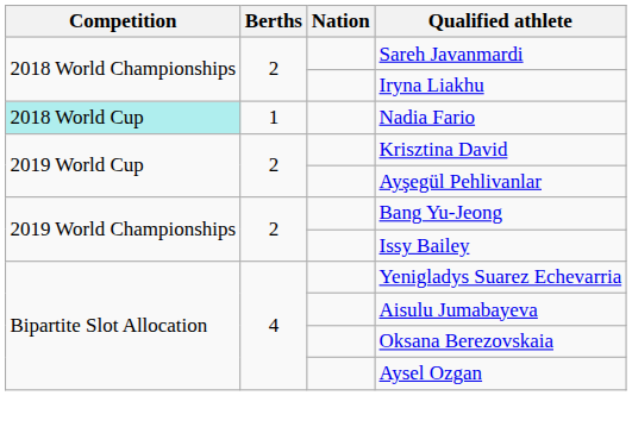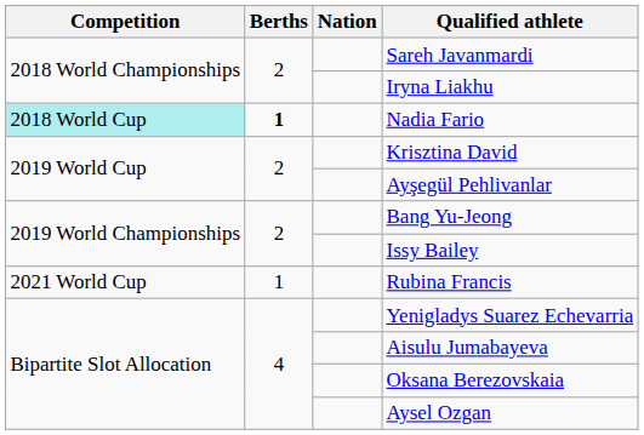 <table class="wikitable">
 <tr>
 <th>Competition</th>
 <th>Berths</th>
 <th>Nation</th>
 <th>Qualified athlete</th>
 </tr>
 <tr>
 <td rowspan=2>2018 World Championships</td>
 <td align=center rowspan=2>2</td>
 <td></td>
 <td><a href='#'>Sareh Javanmardi</a></td>
 </tr>
 <tr>
 <td></td>
 <td><a href='#'>Iryna Liakhu</a></td>
 </tr>
 <tr>
 <td style="background: paleturquoise;">2018 World Cup</td>
-<td align=center>1</td>
+<td align=center><strong>1</strong></td>
 <td></td>
 <td><a href='#'>Nadia Fario</a></td>
 </tr>
 <tr>
 <td rowspan=2>2019 World Cup</td>
 <td align=center rowspan=2>2</td>
 <td></td>
 <td><a href='#'>Krisztina David</a></td>
 </tr>
 <tr>
 <td></td>
 <td><a href='#'>Ayşegül Pehlivanlar</a></td>
 </tr>
 <tr>
 <td rowspan=2>2019 World Championships</td>
 <td align=center rowspan=2>2</td>
 <td></td>
 <td><a href='#'>Bang Yu-Jeong</a></td>
 </tr>
 <tr>
 <td></td>
 <td><a href='#'>Issy Bailey</a></td>
 </tr>
 <tr>
+<td>2021 World Cup</td>
+<td align=center>1</td>
+<td></td>
+<td><a href='#'>Rubina Francis</a></td>
+</tr>
+<tr>
 <td rowspan=4>Bipartite Slot Allocation</td>
 <td align=center rowspan=4>4</td>
 <td></td>
 <td><a href='#'>Yenigladys Suarez Echevarria</a></td>
 </tr>
 <tr>
 <td></td>
 <td><a href='#'>Aisulu Jumabayeva</a></td>
 </tr>
 <tr>
 <td></td>
 <td><a href='#'>Oksana Berezovskaia</a></td>
 </tr>
 <tr>
 <td></td>
 <td><a href='#'>Aysel Ozgan</a></td>
 </tr>
 </table>
